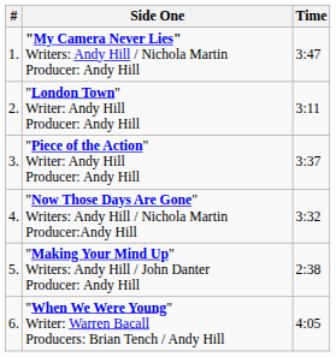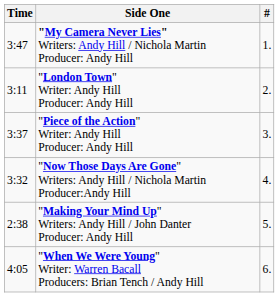 <table class="wikitable">
 <tr>
+<th>Time</th>
+<th width="300">Side One</th>
 <th>#</th>
-<th width="300">Side One</th>
-<th>Time</th>
 </tr>
 <tr>
+<td>3:47</td>
+<td><strong>"<a href='#'>My Camera Never Lies</a>" </strong><br>Writers: <a href='#'>Andy Hill</a> / Nichola Martin<br> Producer: Andy Hill</td>
 <td>1.</td>
-<td><strong>"<a href='#'>My Camera Never Lies</a>" </strong><br>Writers: <a href='#'>Andy Hill</a> / Nichola Martin<br> Producer: Andy Hill</td>
-<td>3:47</td>
 </tr>
 <tr>
+<td>3:11</td>
+<td>"<strong><a href='#'>London Town</a></strong>" <br>Writer: Andy Hill<br> Producer: Andy Hill</td>
 <td>2.</td>
-<td>"<strong><a href='#'>London Town</a></strong>" <br>Writer: Andy Hill<br> Producer: Andy Hill</td>
-<td>3:11</td>
 </tr>
 <tr>
+<td>3:37</td>
+<td>"<strong><a href='#'>Piece of the Action</a></strong>" <br>Writer: Andy Hill<br> Producer: Andy Hill</td>
 <td>3.</td>
-<td>"<strong><a href='#'>Piece of the Action</a></strong>" <br>Writer: Andy Hill<br> Producer: Andy Hill</td>
-<td>3:37</td>
 </tr>
 <tr>
+<td>3:32</td>
+<td>"<strong><a href='#'>Now Those Days Are Gone</a></strong>"  <br>Writers: Andy Hill / Nichola Martin <br>Producer:Andy Hill</td>
 <td>4.</td>
-<td>"<strong><a href='#'>Now Those Days Are Gone</a></strong>"  <br>Writers: Andy Hill / Nichola Martin <br>Producer:Andy Hill</td>
-<td>3:32</td>
 </tr>
 <tr>
+<td>2:38</td>
+<td>"<strong><a href='#'>Making Your Mind Up</a></strong>" <br>Writers: Andy Hill / John Danter<br> Producer: Andy Hill</td>
 <td>5.</td>
-<td>"<strong><a href='#'>Making Your Mind Up</a></strong>" <br>Writers: Andy Hill / John Danter<br> Producer: Andy Hill</td>
-<td>2:38</td>
 </tr>
 <tr>
+<td>4:05</td>
+<td>"<strong><a href='#'>When We Were Young</a></strong>"<br>Writer: <a href='#'>Warren Bacall</a><br> Producers: Brian Tench / Andy Hill</td>
 <td>6.</td>
-<td>"<strong><a href='#'>When We Were Young</a></strong>"<br>Writer: <a href='#'>Warren Bacall</a><br> Producers: Brian Tench / Andy Hill</td>
-<td>4:05</td>
 </tr>
 </table>
